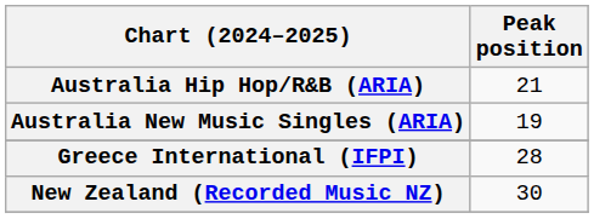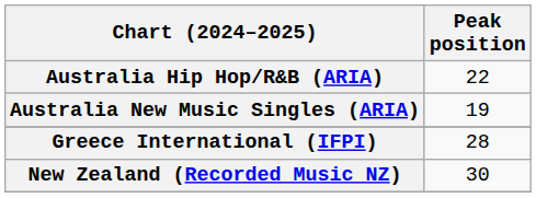 <table class="wikitable sortable plainrowheaders" style="text-align:center">
 <tr>
 <th scope="col">Chart (2024–2025)</th>
 <th scope="col">Peak<br>position</th>
 </tr>
 <tr>
 <th scope="row">Australia Hip Hop/R&B (<a href='#'>ARIA</a>)</th>
-<td>21</td>
+<td>22</td>
 </tr>
 <tr>
 <th scope="row">Australia New Music Singles (<a href='#'>ARIA</a>)</th>
 <td>19</td>
 </tr>
 <tr>
 </tr>
 <tr>
 </tr>
 <tr>
 <th scope="row">Greece International (<a href='#'>IFPI</a>)</th>
 <td>28</td>
 </tr>
 <tr>
 <th scope="row">New Zealand (<a href='#'>Recorded Music NZ</a>)</th>
 <td>30</td>
 </tr>
 <tr>
 </tr>
 <tr>
 </tr>
 <tr>
 </tr>
 <tr>
 </tr>
 <tr>
 </tr>
 <tr>
 </tr>
 </table>
